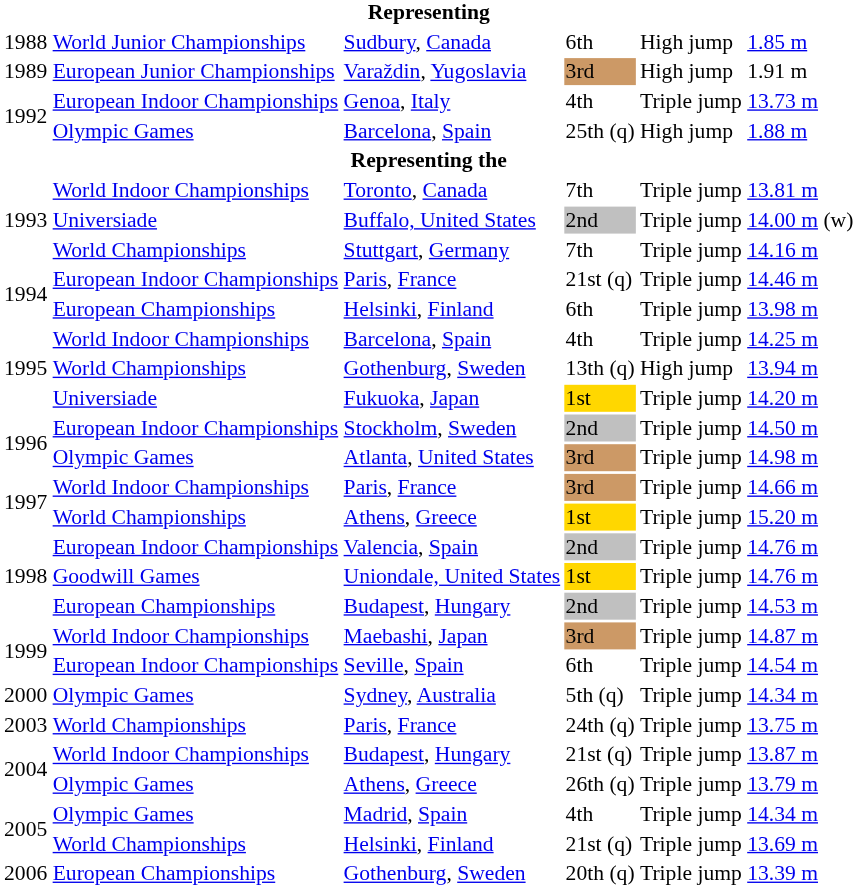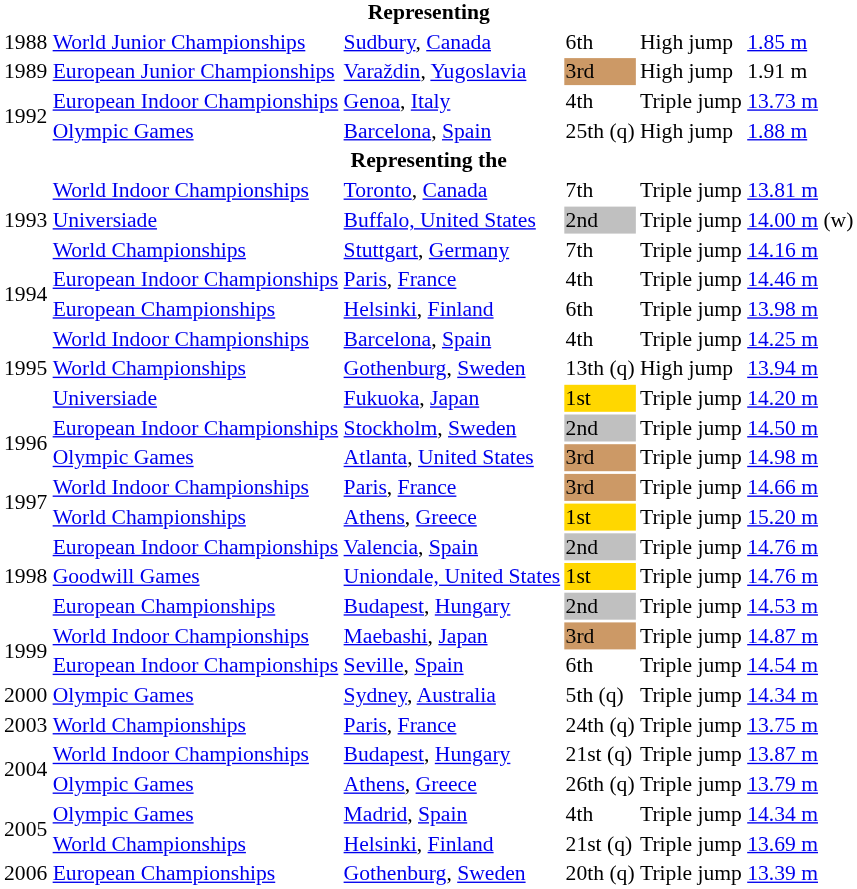 <table>
 <tr>
 <th colspan="6">Representing </th>
 </tr>
 <tr>
 <td>1988</td>
 <td><a href='#'>World Junior Championships</a></td>
 <td><a href='#'>Sudbury</a>, <a href='#'>Canada</a></td>
 <td>6th</td>
 <td>High jump</td>
 <td><a href='#'>1.85 m</a></td>
 </tr>
 <tr>
 <td>1989</td>
 <td><a href='#'>European Junior Championships</a></td>
 <td><a href='#'>Varaždin</a>, <a href='#'>Yugoslavia</a></td>
 <td bgcolor=cc9966>3rd</td>
 <td>High jump</td>
 <td>1.91 m</td>
 </tr>
 <tr>
 <td rowspan=2>1992</td>
 <td><a href='#'>European Indoor Championships</a></td>
 <td><a href='#'>Genoa</a>, <a href='#'>Italy</a></td>
 <td>4th</td>
 <td>Triple jump</td>
 <td><a href='#'>13.73 m</a></td>
 </tr>
 <tr>
 <td><a href='#'>Olympic Games</a></td>
 <td><a href='#'>Barcelona</a>, <a href='#'>Spain</a></td>
 <td>25th (q)</td>
 <td>High jump</td>
 <td><a href='#'>1.88 m</a></td>
 </tr>
 <tr>
 <th colspan="6">Representing the </th>
 </tr>
 <tr>
 <td rowspan=3>1993</td>
 <td><a href='#'>World Indoor Championships</a></td>
 <td><a href='#'>Toronto</a>, <a href='#'>Canada</a></td>
 <td>7th</td>
 <td>Triple jump</td>
 <td><a href='#'>13.81 m</a></td>
 </tr>
 <tr>
 <td><a href='#'>Universiade</a></td>
 <td><a href='#'>Buffalo, United States</a></td>
 <td bgcolor=silver>2nd</td>
 <td>Triple jump</td>
 <td><a href='#'>14.00 m</a> (w)</td>
 </tr>
 <tr>
 <td><a href='#'>World Championships</a></td>
 <td><a href='#'>Stuttgart</a>, <a href='#'>Germany</a></td>
 <td>7th</td>
 <td>Triple jump</td>
 <td><a href='#'>14.16 m</a></td>
 </tr>
 <tr>
 <td rowspan=2>1994</td>
 <td><a href='#'>European Indoor Championships</a></td>
 <td><a href='#'>Paris</a>, <a href='#'>France</a></td>
-<td>21st (q)</td>
+<td>4th</td>
 <td>Triple jump</td>
 <td><a href='#'>14.46 m</a></td>
 </tr>
 <tr>
 <td><a href='#'>European Championships</a></td>
 <td><a href='#'>Helsinki</a>, <a href='#'>Finland</a></td>
 <td>6th</td>
 <td>Triple jump</td>
 <td><a href='#'>13.98 m</a></td>
 </tr>
 <tr>
 <td rowspan=3>1995</td>
 <td><a href='#'>World Indoor Championships</a></td>
 <td><a href='#'>Barcelona</a>, <a href='#'>Spain</a></td>
 <td>4th</td>
 <td>Triple jump</td>
 <td><a href='#'>14.25 m</a></td>
 </tr>
 <tr>
 <td><a href='#'>World Championships</a></td>
 <td><a href='#'>Gothenburg</a>, <a href='#'>Sweden</a></td>
 <td>13th (q)</td>
 <td>High jump</td>
 <td><a href='#'>13.94 m</a></td>
 </tr>
 <tr>
 <td><a href='#'>Universiade</a></td>
 <td><a href='#'>Fukuoka</a>, <a href='#'>Japan</a></td>
 <td bgcolor=gold>1st</td>
 <td>Triple jump</td>
 <td><a href='#'>14.20 m</a></td>
 </tr>
 <tr>
 <td rowspan=2>1996</td>
 <td><a href='#'>European Indoor Championships</a></td>
 <td><a href='#'>Stockholm</a>, <a href='#'>Sweden</a></td>
 <td bgcolor=silver>2nd</td>
 <td>Triple jump</td>
 <td><a href='#'>14.50 m</a></td>
 </tr>
 <tr>
 <td><a href='#'>Olympic Games</a></td>
 <td><a href='#'>Atlanta</a>, <a href='#'>United States</a></td>
 <td bgcolor=cc9966>3rd</td>
 <td>Triple jump</td>
 <td><a href='#'>14.98 m</a></td>
 </tr>
 <tr>
 <td rowspan=2>1997</td>
 <td><a href='#'>World Indoor Championships</a></td>
 <td><a href='#'>Paris</a>, <a href='#'>France</a></td>
 <td bgcolor=cc9966>3rd</td>
 <td>Triple jump</td>
 <td><a href='#'>14.66 m</a></td>
 </tr>
 <tr>
 <td><a href='#'>World Championships</a></td>
 <td><a href='#'>Athens</a>, <a href='#'>Greece</a></td>
 <td bgcolor=gold>1st</td>
 <td>Triple jump</td>
 <td><a href='#'>15.20 m</a></td>
 </tr>
 <tr>
 <td rowspan=3>1998</td>
 <td><a href='#'>European Indoor Championships</a></td>
 <td><a href='#'>Valencia</a>, <a href='#'>Spain</a></td>
 <td bgcolor=silver>2nd</td>
 <td>Triple jump</td>
 <td><a href='#'>14.76 m</a></td>
 </tr>
 <tr>
 <td><a href='#'>Goodwill Games</a></td>
 <td><a href='#'>Uniondale, United States</a></td>
 <td bgcolor=gold>1st</td>
 <td>Triple jump</td>
 <td><a href='#'>14.76 m</a></td>
 </tr>
 <tr>
 <td><a href='#'>European Championships</a></td>
 <td><a href='#'>Budapest</a>, <a href='#'>Hungary</a></td>
 <td bgcolor=silver>2nd</td>
 <td>Triple jump</td>
 <td><a href='#'>14.53 m</a></td>
 </tr>
 <tr>
 <td rowspan=2>1999</td>
 <td><a href='#'>World Indoor Championships</a></td>
 <td><a href='#'>Maebashi</a>, <a href='#'>Japan</a></td>
 <td bgcolor=cc9966>3rd</td>
 <td>Triple jump</td>
 <td><a href='#'>14.87 m</a></td>
 </tr>
 <tr>
 <td><a href='#'>European Indoor Championships</a></td>
 <td><a href='#'>Seville</a>, <a href='#'>Spain</a></td>
 <td>6th</td>
 <td>Triple jump</td>
 <td><a href='#'>14.54 m</a></td>
 </tr>
 <tr>
 <td>2000</td>
 <td><a href='#'>Olympic Games</a></td>
 <td><a href='#'>Sydney</a>, <a href='#'>Australia</a></td>
 <td>5th (q)</td>
 <td>Triple jump</td>
 <td><a href='#'>14.34 m</a></td>
 </tr>
 <tr>
 <td>2003</td>
 <td><a href='#'>World Championships</a></td>
 <td><a href='#'>Paris</a>, <a href='#'>France</a></td>
 <td>24th (q)</td>
 <td>Triple jump</td>
 <td><a href='#'>13.75 m</a></td>
 </tr>
 <tr>
 <td rowspan=2>2004</td>
 <td><a href='#'>World Indoor Championships</a></td>
 <td><a href='#'>Budapest</a>, <a href='#'>Hungary</a></td>
 <td>21st (q)</td>
 <td>Triple jump</td>
 <td><a href='#'>13.87 m</a></td>
 </tr>
 <tr>
 <td><a href='#'>Olympic Games</a></td>
 <td><a href='#'>Athens</a>, <a href='#'>Greece</a></td>
 <td>26th (q)</td>
 <td>Triple jump</td>
 <td><a href='#'>13.79 m</a></td>
 </tr>
 <tr>
 <td rowspan=2>2005</td>
 <td><a href='#'>Olympic Games</a></td>
 <td><a href='#'>Madrid</a>, <a href='#'>Spain</a></td>
 <td>4th</td>
 <td>Triple jump</td>
 <td><a href='#'>14.34 m</a></td>
 </tr>
 <tr>
 <td><a href='#'>World Championships</a></td>
 <td><a href='#'>Helsinki</a>, <a href='#'>Finland</a></td>
 <td>21st (q)</td>
 <td>Triple jump</td>
 <td><a href='#'>13.69 m</a></td>
 </tr>
 <tr>
 <td>2006</td>
 <td><a href='#'>European Championships</a></td>
 <td><a href='#'>Gothenburg</a>, <a href='#'>Sweden</a></td>
 <td>20th (q)</td>
 <td>Triple jump</td>
 <td><a href='#'>13.39 m</a></td>
 </tr>
 </table>
